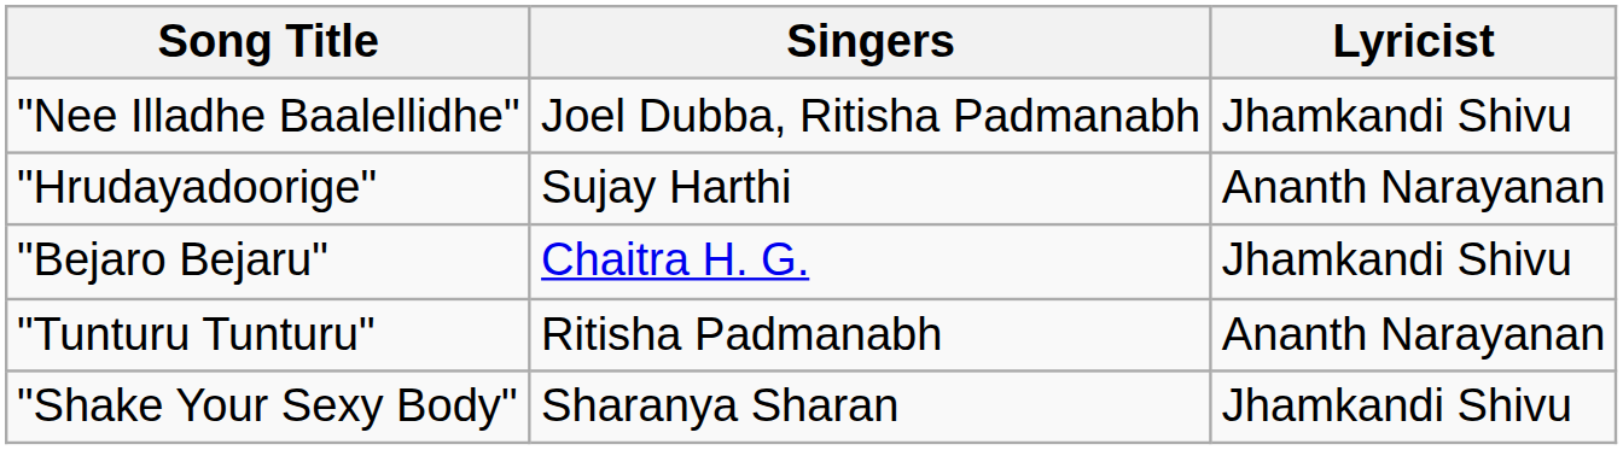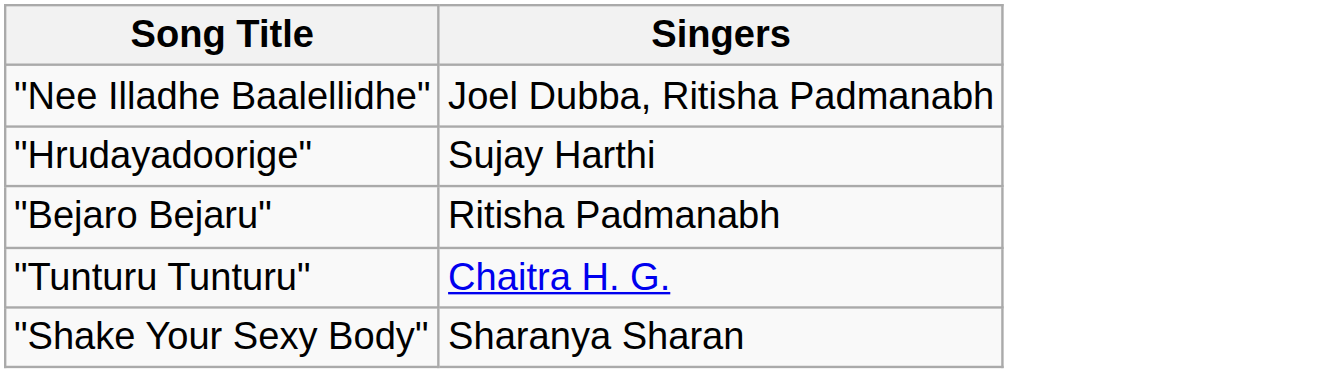 <table class="wikitable">
 <tr>
 <th>Song Title</th>
 <th>Singers</th>
-<th>Lyricist</th>
 </tr>
 <tr>
 <td>"Nee Illadhe Baalellidhe"</td>
 <td>Joel Dubba, Ritisha Padmanabh</td>
-<td>Jhamkandi Shivu</td>
 </tr>
 <tr>
 <td>"Hrudayadoorige"</td>
 <td>Sujay Harthi</td>
-<td>Ananth Narayanan</td>
 </tr>
 <tr>
 <td>"Bejaro Bejaru"</td>
-<td><a href='#'>Chaitra H. G.</a></td>
-<td>Jhamkandi Shivu</td>
+<td>Ritisha Padmanabh</td>
 </tr>
 <tr>
 <td>"Tunturu Tunturu"</td>
-<td>Ritisha Padmanabh</td>
-<td>Ananth Narayanan</td>
+<td><a href='#'>Chaitra H. G.</a></td>
 </tr>
 <tr>
 <td>"Shake Your Sexy Body"</td>
 <td>Sharanya Sharan</td>
-<td>Jhamkandi Shivu</td>
 </tr>
 </table>
